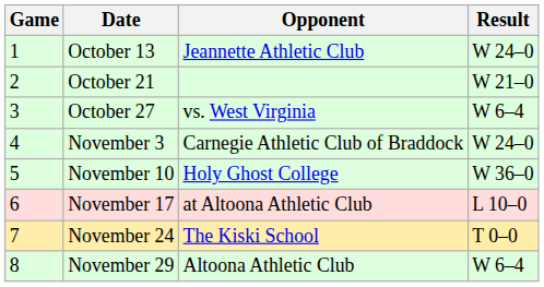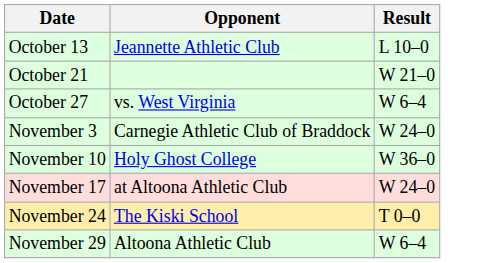 <table class="wikitable">
 <tr>
-<th>Game</th>
 <th>Date</th>
 <th>Opponent</th>
 <th>Result</th>
 </tr>
 <tr style="background: #ddffdd;">
-<td>1</td>
 <td>October 13</td>
 <td><a href='#'>Jeannette Athletic Club</a></td>
-<td>W 24–0</td>
+<td>L 10–0</td>
 </tr>
 <tr style="background: #ddffdd;">
-<td>2</td>
 <td>October 21</td>
 <td></td>
 <td>W 21–0</td>
 </tr>
 <tr style="background: #ddffdd;">
-<td>3</td>
 <td>October 27</td>
 <td>vs. <a href='#'>West Virginia</a></td>
 <td>W 6–4</td>
 </tr>
 <tr style="background: #ddffdd;">
-<td>4</td>
 <td>November 3</td>
 <td>Carnegie Athletic Club of Braddock</td>
 <td>W 24–0</td>
 </tr>
 <tr style="background: #ddffdd;">
-<td>5</td>
 <td>November 10</td>
 <td><a href='#'>Holy Ghost College</a></td>
 <td>W 36–0</td>
 </tr>
 <tr style="background: #ffdddd;">
-<td>6</td>
 <td>November 17</td>
 <td>at Altoona Athletic Club</td>
-<td>L 10–0</td>
+<td>W 24–0</td>
 </tr>
 <tr style="background: #ffeeaa;">
-<td>7</td>
 <td>November 24</td>
 <td><a href='#'>The Kiski School</a></td>
 <td>T 0–0</td>
 </tr>
 <tr style="background: #ddffdd;">
-<td>8</td>
 <td>November 29</td>
 <td>Altoona Athletic Club</td>
 <td>W 6–4</td>
 </tr>
 </table>
